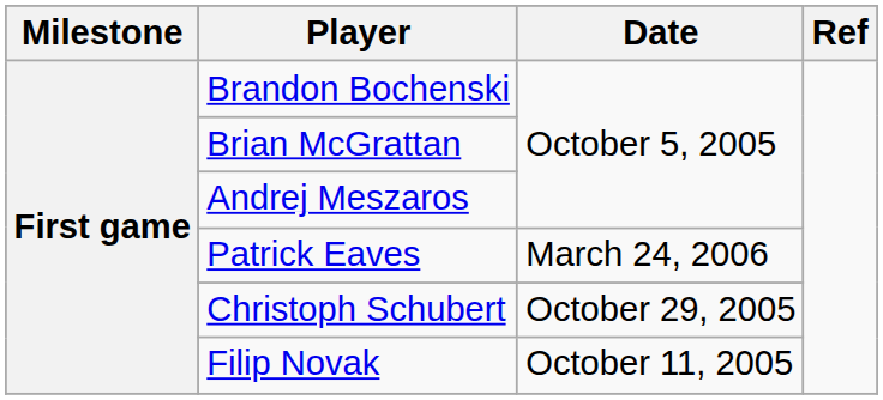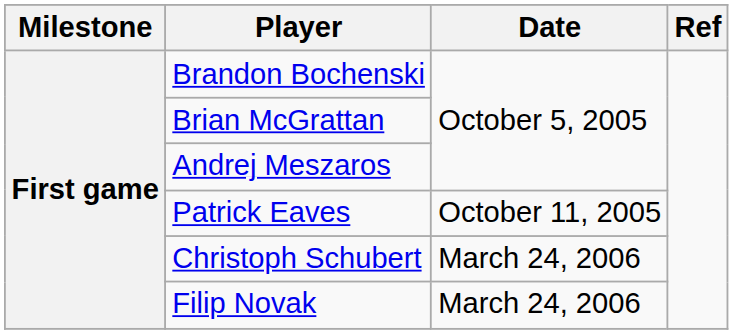 <table class="wikitable">
 <tr>
 <th scope="col">Milestone</th>
 <th scope="col">Player</th>
 <th scope="col">Date</th>
 <th scope="col">Ref</th>
 </tr>
 <tr>
 <th rowspan=6>First game</th>
 <td><a href='#'>Brandon Bochenski</a></td>
 <td rowspan=3>October 5, 2005</td>
 <td rowspan=6></td>
 </tr>
 <tr>
 <td><a href='#'>Brian McGrattan</a></td>
 </tr>
 <tr>
 <td><a href='#'>Andrej Meszaros</a></td>
 </tr>
 <tr>
 <td><a href='#'>Patrick Eaves</a></td>
+<td>October 11, 2005</td>
+</tr>
+<tr>
+<td><a href='#'>Christoph Schubert</a></td>
 <td>March 24, 2006</td>
 </tr>
 <tr>
-<td><a href='#'>Christoph Schubert</a></td>
-<td>October 29, 2005</td>
-</tr>
-<tr>
 <td><a href='#'>Filip Novak</a></td>
-<td>October 11, 2005</td>
+<td>March 24, 2006</td>
 </tr>
 </table>
